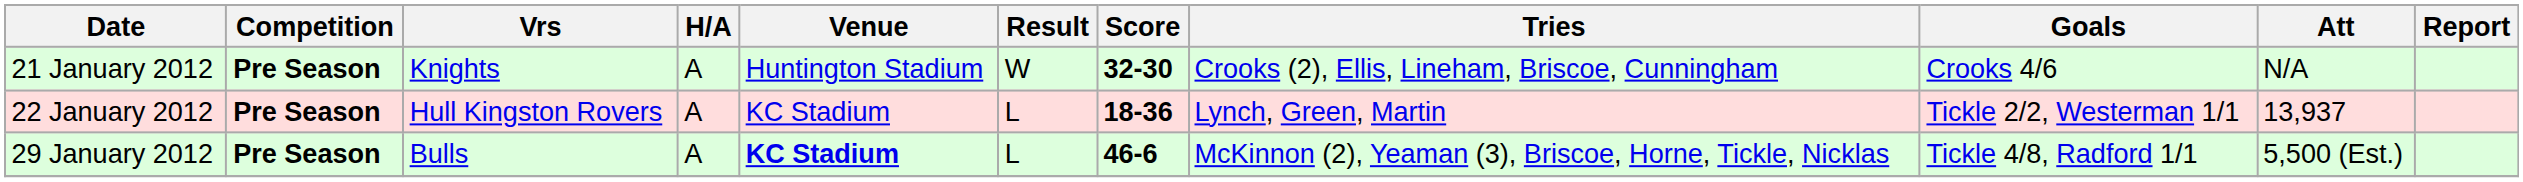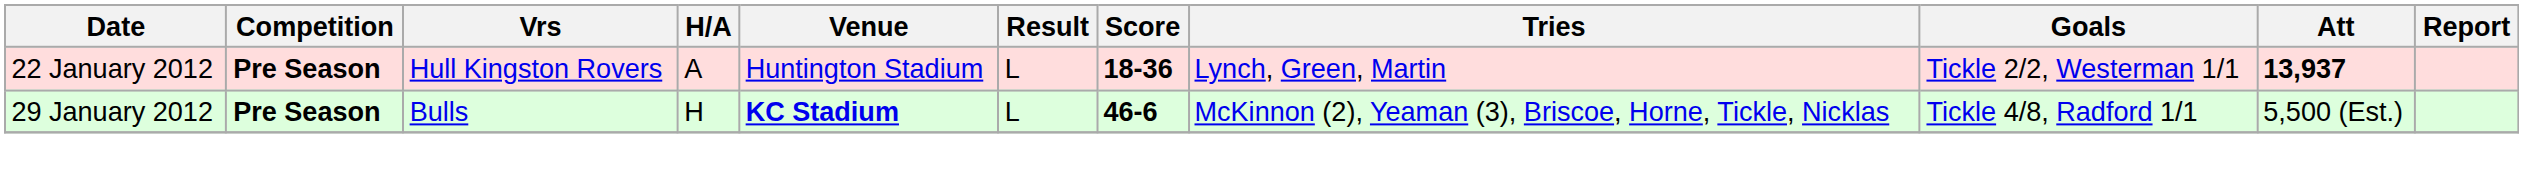 <table class="wikitable" style="font-size:85%;" width="100%">
 <tr>
 <th>Date</th>
 <th>Competition</th>
 <th>Vrs</th>
 <th>H/A</th>
 <th>Venue</th>
 <th>Result</th>
 <th>Score</th>
 <th>Tries</th>
 <th>Goals</th>
 <th>Att</th>
 <th>Report</th>
 </tr>
-<tr style="background:#ddffdd;" width=20 | >
-<td>21 January 2012</td>
-<td><strong>Pre Season</strong></td>
-<td> <a href='#'>Knights</a></td>
-<td>A</td>
-<td><a href='#'>Huntington Stadium</a></td>
-<td>W</td>
-<td><strong>32-30</strong></td>
-<td><a href='#'>Crooks</a> (2), <a href='#'>Ellis</a>, <a href='#'>Lineham</a>, <a href='#'>Briscoe</a>, <a href='#'>Cunningham</a></td>
-<td><a href='#'>Crooks</a> 4/6</td>
-<td>N/A</td>
-<td></td>
-</tr>
 <tr style="background:#ffdddd;" width=20 | >
 <td>22 January 2012</td>
 <td><strong>Pre Season</strong></td>
 <td> <a href='#'>Hull Kingston Rovers</a></td>
 <td>A</td>
-<td><a href='#'>KC Stadium</a></td>
+<td><a href='#'>Huntington Stadium</a></td>
 <td>L</td>
 <td><strong>18-36</strong></td>
 <td><a href='#'>Lynch</a>, <a href='#'>Green</a>, <a href='#'>Martin</a></td>
 <td><a href='#'>Tickle</a> 2/2, <a href='#'>Westerman</a> 1/1</td>
-<td>13,937</td>
+<td><strong>13,937</strong></td>
 <td></td>
 </tr>
 <tr style="background:#ddffdd;" width=20 | >
 <td>29 January 2012</td>
 <td><strong>Pre Season</strong></td>
 <td> <a href='#'>Bulls</a></td>
-<td>A</td>
+<td>H</td>
 <td><strong><a href='#'>KC Stadium</a></strong></td>
 <td>L</td>
 <td><strong>46-6</strong></td>
 <td><a href='#'>McKinnon</a> (2), <a href='#'>Yeaman</a> (3), <a href='#'>Briscoe</a>, <a href='#'>Horne</a>, <a href='#'>Tickle</a>, <a href='#'>Nicklas</a></td>
 <td><a href='#'>Tickle</a> 4/8, <a href='#'>Radford</a> 1/1</td>
 <td>5,500 (Est.)</td>
 <td></td>
 </tr>
 <tr>
 </tr>
 </table>
